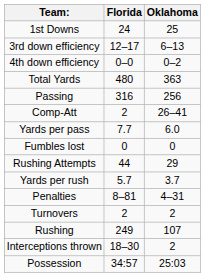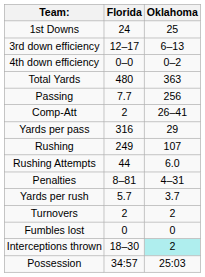 <table class="wikitable">
 <tr align="center">
 <th>Team:</th>
 <th>Florida</th>
 <th>Oklahoma</th>
 </tr>
 <tr align="center">
 <td>1st Downs</td>
 <td>24</td>
 <td>25</td>
 </tr>
 <tr align="center">
 <td>3rd down efficiency</td>
 <td>12–17</td>
 <td>6–13</td>
 </tr>
 <tr align="center">
 <td>4th down efficiency</td>
 <td>0–0</td>
 <td>0–2</td>
 </tr>
 <tr align="center">
 <td>Total Yards</td>
 <td>480</td>
 <td>363</td>
 </tr>
 <tr align="center">
 <td>Passing</td>
-<td>316</td>
+<td>7.7</td>
 <td>256</td>
 </tr>
 <tr align="center">
 <td>Comp-Att</td>
 <td>2</td>
 <td>26–41</td>
 </tr>
 <tr align="center">
 <td>Yards per pass</td>
-<td>7.7</td>
+<td>316</td>
+<td>29 <br></td>
+</tr>
+<tr align="center">
+<td>Rushing</td>
+<td>249</td>
+<td>107 <br></td>
+</tr>
+<tr align="center">
+<td>Rushing Attempts</td>
+<td>44</td>
 <td>6.0</td>
+</tr>
+<tr align="center">
+<td>Penalties</td>
+<td>8–81</td>
+<td>4–31 <br></td>
+</tr>
+<tr align="center">
+<td>Yards per rush</td>
+<td>5.7</td>
+<td>3.7 <br></td>
+</tr>
+<tr align="center">
+<td>Turnovers</td>
+<td>2</td>
+<td>2 <br></td>
 </tr>
 <tr align="center">
 <td>Fumbles lost</td>
 <td>0</td>
 <td>0 <br></td>
 </tr>
 <tr align="center">
-<td>Rushing Attempts</td>
-<td>44</td>
-<td>29 <br></td>
-</tr>
-<tr align="center">
-<td>Yards per rush</td>
-<td>5.7</td>
-<td>3.7 <br></td>
-</tr>
-<tr align="center">
-<td>Penalties</td>
-<td>8–81</td>
-<td>4–31 <br></td>
-</tr>
-<tr align="center">
-<td>Turnovers</td>
-<td>2</td>
-<td>2 <br></td>
-</tr>
-<tr align="center">
-<td>Rushing</td>
-<td>249</td>
-<td>107 <br></td>
-</tr>
-<tr align="center">
 <td>Interceptions thrown</td>
 <td>18–30</td>
-<td>2 <br></td>
+<td style="background: paleturquoise;">2 <br></td>
 </tr>
 <tr align="center">
 <td>Possession</td>
 <td>34:57</td>
 <td>25:03<br></td>
 </tr>
 </table>
